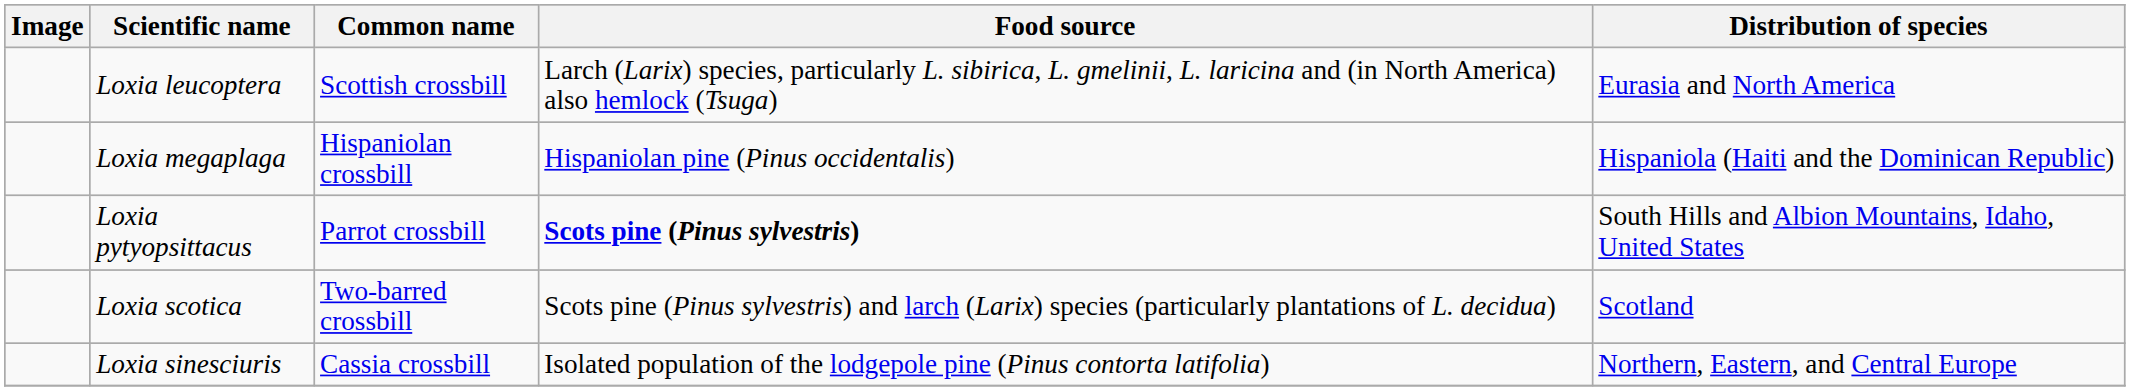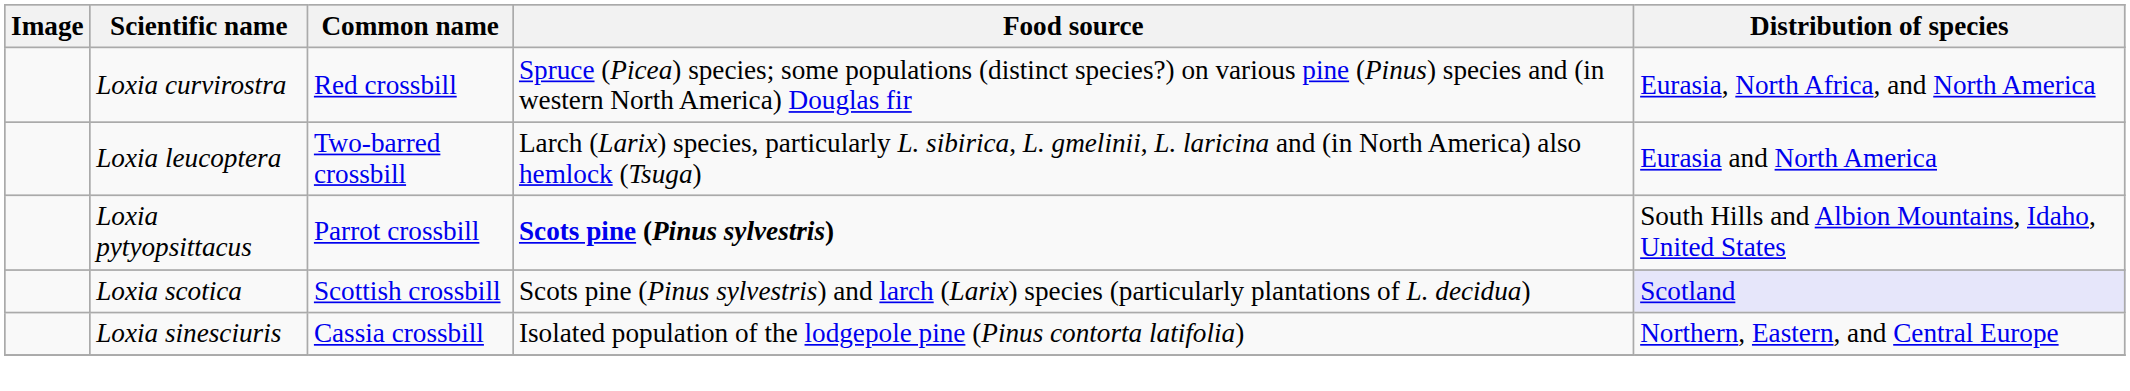 <table class="wikitable">
 <tr>
 <th>Image</th>
 <th>Scientific name</th>
 <th>Common name</th>
 <th>Food source</th>
 <th>Distribution of species</th>
 </tr>
 <tr>
 <td></td>
-<td><em>Loxia leucoptera</em></td>
-<td><a href='#'>Scottish crossbill</a></td>
-<td>Larch (<em>Larix</em>) species, particularly <em>L. sibirica</em>, <em>L. gmelinii</em>, <em>L. laricina</em> and (in North America) also <a href='#'>hemlock</a> (<em>Tsuga</em>)</td>
-<td><a href='#'>Eurasia</a> and <a href='#'>North America</a></td>
+<td><em>Loxia curvirostra</em></td>
+<td><a href='#'>Red crossbill</a></td>
+<td><a href='#'>Spruce</a> (<em>Picea</em>) species; some populations (distinct species?) on various <a href='#'>pine</a> (<em>Pinus</em>) species and (in western North America) <a href='#'>Douglas fir</a></td>
+<td><a href='#'>Eurasia</a>, <a href='#'>North Africa</a>, and <a href='#'>North America</a></td>
 </tr>
 <tr>
 <td></td>
-<td><em>Loxia megaplaga</em></td>
-<td><a href='#'>Hispaniolan crossbill</a></td>
-<td><a href='#'>Hispaniolan pine</a> (<em>Pinus occidentalis</em>)</td>
-<td><a href='#'>Hispaniola</a> (<a href='#'>Haiti</a> and the <a href='#'>Dominican Republic</a>)</td>
+<td><em>Loxia leucoptera</em></td>
+<td><a href='#'>Two-barred crossbill</a></td>
+<td>Larch (<em>Larix</em>) species, particularly <em>L. sibirica</em>, <em>L. gmelinii</em>, <em>L. laricina</em> and (in North America) also <a href='#'>hemlock</a> (<em>Tsuga</em>)</td>
+<td><a href='#'>Eurasia</a> and <a href='#'>North America</a></td>
 </tr>
 <tr>
 <td></td>
 <td><em>Loxia pytyopsittacus</em></td>
 <td><a href='#'>Parrot crossbill</a></td>
 <td><strong><a href='#'>Scots pine</a> (<em>Pinus sylvestris</em>)</strong></td>
 <td>South Hills and <a href='#'>Albion Mountains</a>, <a href='#'>Idaho</a>, <a href='#'>United States</a></td>
 </tr>
 <tr>
 <td></td>
 <td><em>Loxia scotica</em></td>
-<td><a href='#'>Two-barred crossbill</a></td>
+<td><a href='#'>Scottish crossbill</a></td>
 <td>Scots pine (<em>Pinus sylvestris</em>) and <a href='#'>larch</a> (<em>Larix</em>) species (particularly plantations of <em>L. decidua</em>)</td>
-<td><a href='#'>Scotland</a></td>
+<td style="background: lavender;"><a href='#'>Scotland</a></td>
 </tr>
 <tr>
 <td></td>
 <td><em>Loxia sinesciuris</em></td>
 <td><a href='#'>Cassia crossbill</a></td>
 <td>Isolated population of the <a href='#'>lodgepole pine</a> (<em>Pinus contorta latifolia</em>)</td>
 <td><a href='#'>Northern</a>, <a href='#'>Eastern</a>, and <a href='#'>Central Europe</a></td>
 </tr>
 <tr>
 </tr>
 </table>
